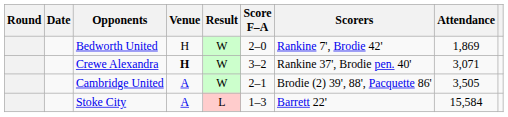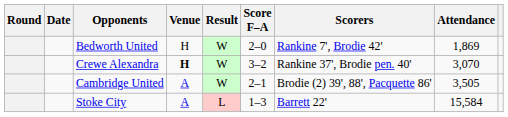 <table class="wikitable plainrowheaders sortable" style="text-align:center;">
 <tr>
 <th scope="col">Round</th>
 <th scope="col">Date</th>
 <th scope="col">Opponents</th>
 <th scope="col">Venue</th>
 <th scope="col">Result</th>
 <th scope="col">Score<br>F–A</th>
 <th scope="col" class="unsortable">Scorers</th>
 <th scope="col">Attendance</th>
 <th scope="col" class="unsortable"></th>
 </tr>
 <tr>
 <th scope="row"></th>
 <td style="text-align:left;"></td>
 <td style="text-align:left;"><a href='#'>Bedworth United</a></td>
 <td>H</td>
 <td style=background-color:#CCFFCC>W</td>
 <td>2–0</td>
 <td style="text-align:left;"><a href='#'>Rankine</a> 7', <a href='#'>Brodie</a> 42'</td>
 <td>1,869</td>
 <td></td>
 </tr>
 <tr>
 <th scope="row"></th>
 <td style="text-align:left;"></td>
 <td style="text-align:left;"><a href='#'>Crewe Alexandra</a></td>
 <td><strong>H</strong></td>
 <td style=background-color:#CCFFCC>W</td>
 <td>3–2</td>
 <td style="text-align:left;">Rankine 37', Brodie <a href='#'>pen.</a> 40'</td>
-<td>3,071</td>
+<td>3,070</td>
 <td></td>
 </tr>
 <tr>
 <th scope="row"></th>
 <td style="text-align:left;"></td>
 <td style="text-align:left;"><a href='#'>Cambridge United</a></td>
 <td><a href='#'>A</a></td>
 <td style=background-color:#CCFFCC>W</td>
 <td>2–1</td>
 <td style="text-align:left;">Brodie (2) 39', 88', <a href='#'>Pacquette</a> 86'</td>
 <td>3,505</td>
 <td></td>
 </tr>
 <tr>
 <th scope="row"></th>
 <td style="text-align:left;"></td>
 <td style="text-align:left;"><a href='#'>Stoke City</a></td>
 <td><a href='#'>A</a></td>
 <td style=background-color:#FFCCCC>L</td>
 <td>1–3</td>
 <td style="text-align:left;"><a href='#'>Barrett</a> 22'</td>
 <td>15,584</td>
 <td></td>
 </tr>
 </table>
